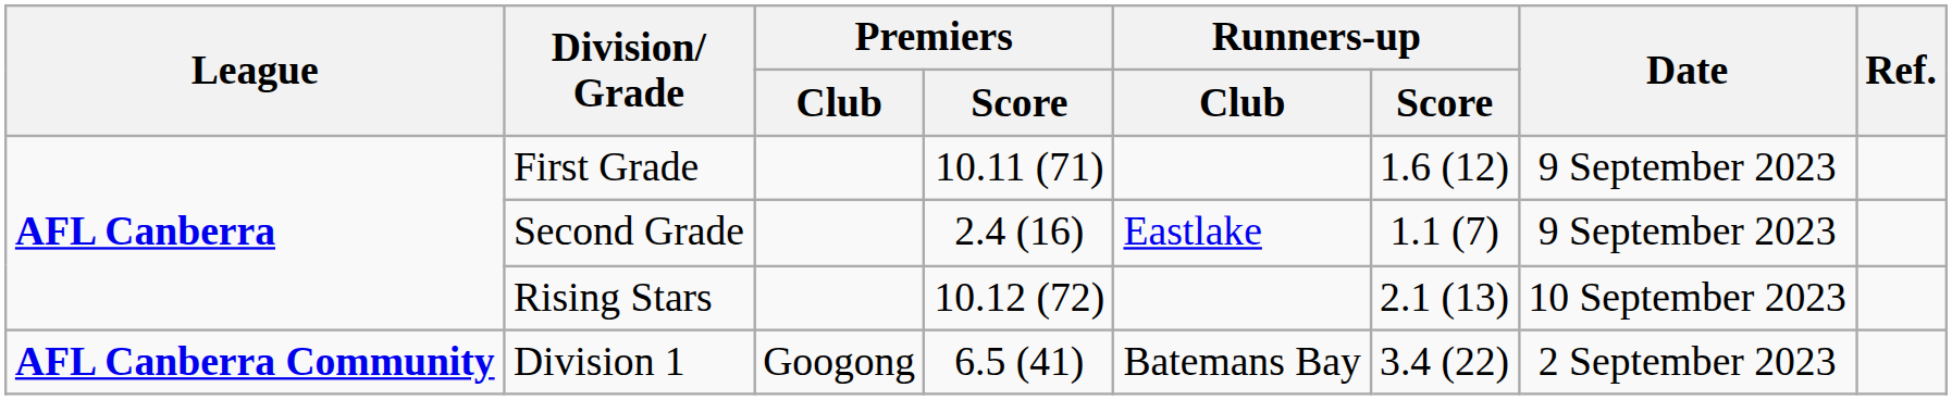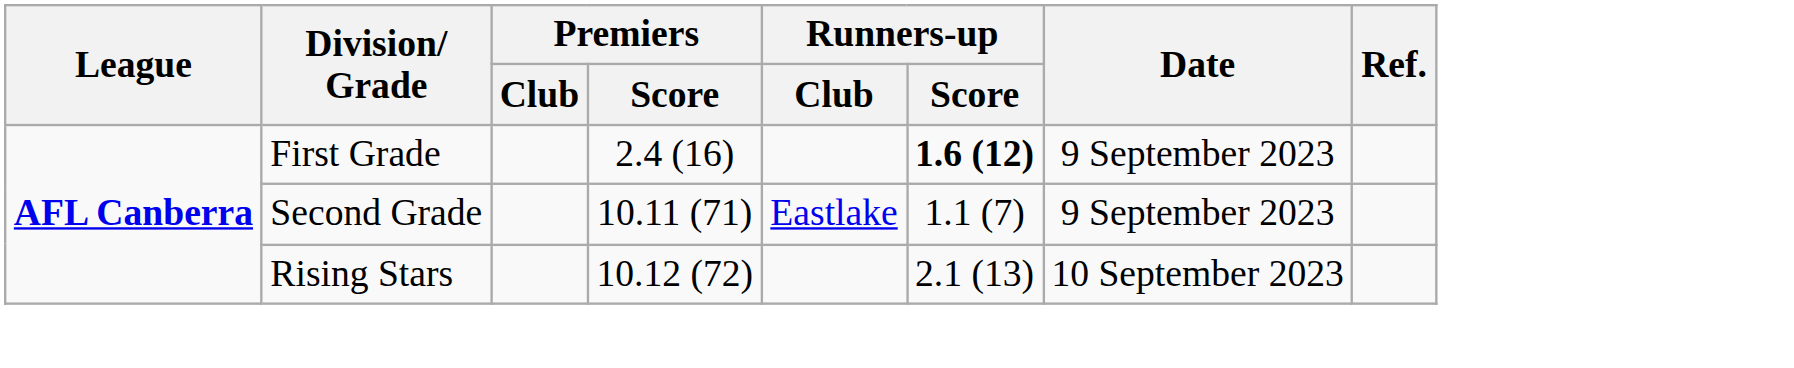 <table class="wikitable" style=text-align:center>
 <tr>
 <th rowspan=2>League</th>
 <th rowspan=2>Division/<br>Grade</th>
 <th colspan=2>Premiers</th>
 <th colspan=2>Runners-up</th>
 <th rowspan=2>Date</th>
 <th rowspan=2>Ref.</th>
 </tr>
 <tr>
 <th>Club</th>
 <th>Score</th>
 <th>Club</th>
 <th>Score</th>
 </tr>
 <tr>
 <td rowspan="3"; align="left"><strong><a href='#'>AFL Canberra</a></strong></td>
 <td align=left>First Grade</td>
 <td align=left></td>
-<td>10.11 (71)</td>
+<td>2.4 (16)</td>
 <td align=left></td>
-<td>1.6 (12)</td>
+<td><strong>1.6 (12)</strong></td>
 <td>9 September 2023</td>
 <td></td>
 </tr>
 <tr>
 <td align=left>Second Grade</td>
 <td align=left></td>
-<td>2.4 (16)</td>
+<td>10.11 (71)</td>
 <td align=left><a href='#'>Eastlake</a></td>
 <td>1.1 (7)</td>
 <td>9 September 2023</td>
 <td></td>
 </tr>
 <tr>
 <td align=left>Rising Stars</td>
 <td align=left></td>
 <td>10.12 (72)</td>
 <td align=left></td>
 <td>2.1 (13)</td>
 <td>10 September 2023</td>
 <td></td>
 </tr>
-<tr>
-<td align="left"><strong><a href='#'>AFL Canberra Community</a></strong></td>
-<td align=left>Division 1</td>
-<td align=left>Googong</td>
-<td>6.5 (41)</td>
-<td align=left>Batemans Bay</td>
-<td>3.4 (22)</td>
-<td>2 September 2023</td>
-<td></td>
-</tr>
 </table>
